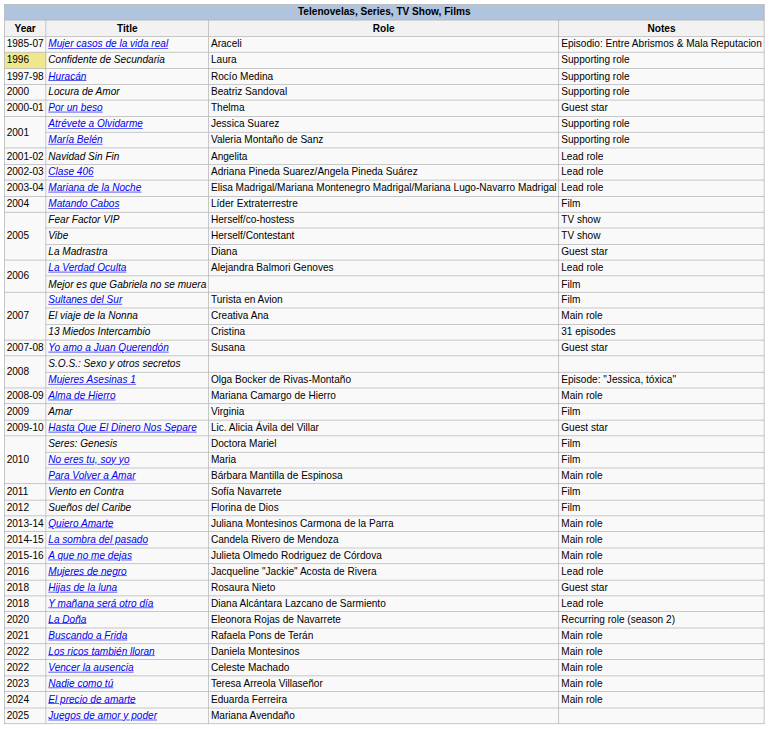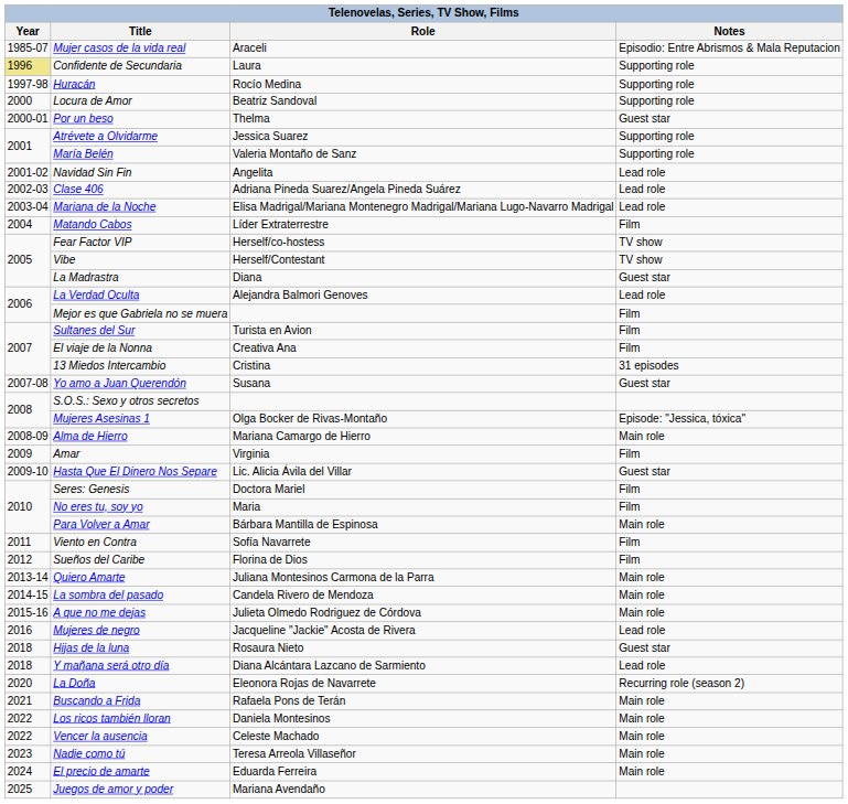 <table class="wikitable">
 <tr>
 <th colspan="5" style="background:LightSteelBlue;">Telenovelas, Series, TV Show, Films</th>
 </tr>
 <tr>
 <th>Year</th>
 <th>Title</th>
 <th>Role</th>
 <th>Notes</th>
 </tr>
 <tr>
 <td>1985-07</td>
 <td><em><a href='#'>Mujer casos de la vida real</a></em></td>
 <td>Araceli</td>
 <td>Episodio: Entre Abrismos & Mala Reputacion</td>
 </tr>
 <tr>
 <td style="background: khaki;">1996</td>
 <td><em>Confidente de Secundaria</em></td>
 <td>Laura</td>
 <td>Supporting role</td>
 </tr>
 <tr>
 <td>1997-98</td>
 <td><em><a href='#'>Huracán</a></em></td>
 <td>Rocío Medina</td>
 <td>Supporting role</td>
 </tr>
 <tr>
 <td>2000</td>
 <td><em>Locura de Amor</em></td>
 <td>Beatriz Sandoval</td>
 <td>Supporting role</td>
 </tr>
 <tr>
 <td>2000-01</td>
 <td><em><a href='#'>Por un beso</a></em></td>
 <td>Thelma</td>
 <td>Guest star</td>
 </tr>
 <tr>
 <td rowspan=2>2001</td>
 <td><em><a href='#'>Atrévete a Olvidarme</a></em></td>
 <td>Jessica Suarez</td>
 <td>Supporting role</td>
 </tr>
 <tr>
 <td><em><a href='#'>María Belén</a></em></td>
 <td>Valeria Montaño de Sanz</td>
 <td>Supporting role</td>
 </tr>
 <tr>
 <td>2001-02</td>
 <td><em>Navidad Sin Fin</em></td>
 <td>Angelita</td>
 <td>Lead role</td>
 </tr>
 <tr>
 <td>2002-03</td>
 <td><em><a href='#'>Clase 406</a></em></td>
 <td>Adriana Pineda Suarez/Angela Pineda Suárez</td>
 <td>Lead role</td>
 </tr>
 <tr>
 <td>2003-04</td>
 <td><em><a href='#'>Mariana de la Noche</a></em></td>
 <td>Elisa Madrigal/Mariana Montenegro Madrigal/Mariana Lugo-Navarro Madrigal</td>
 <td>Lead role</td>
 </tr>
 <tr>
 <td>2004</td>
 <td><em><a href='#'>Matando Cabos</a></em></td>
 <td>Líder Extraterrestre</td>
 <td>Film</td>
 </tr>
 <tr>
 <td rowspan=3>2005</td>
 <td><em>Fear Factor VIP</em></td>
 <td>Herself/co-hostess</td>
 <td>TV show</td>
 </tr>
 <tr>
 <td><em>Vibe</em></td>
 <td>Herself/Contestant</td>
 <td>TV show</td>
 </tr>
 <tr>
 <td><em>La Madrastra</em></td>
 <td>Diana</td>
 <td>Guest star</td>
 </tr>
 <tr>
 <td rowspan=2>2006</td>
 <td><em><a href='#'>La Verdad Oculta</a></em></td>
 <td>Alejandra Balmori Genoves</td>
 <td>Lead role</td>
 </tr>
 <tr>
 <td><em>Mejor es que Gabriela no se muera</em></td>
 <td></td>
 <td>Film</td>
 </tr>
 <tr>
 <td rowspan=3>2007</td>
 <td><em><a href='#'>Sultanes del Sur</a></em></td>
 <td>Turista en Avion</td>
 <td>Film</td>
 </tr>
 <tr>
 <td><em>El viaje de la Nonna</em></td>
 <td>Creativa Ana</td>
-<td>Main role</td>
+<td>Film</td>
 </tr>
 <tr>
 <td><em>13 Miedos Intercambio</em></td>
 <td>Cristina</td>
 <td>31 episodes</td>
 </tr>
 <tr>
 <td>2007-08</td>
 <td><em><a href='#'>Yo amo a Juan Querendón</a></em></td>
 <td>Susana</td>
 <td>Guest star</td>
 </tr>
 <tr>
 <td rowspan=2>2008</td>
 <td><em>S.O.S.: Sexo y otros secretos</em></td>
 <td></td>
 <td></td>
 </tr>
 <tr>
 <td><em><a href='#'>Mujeres Asesinas 1</a></em></td>
 <td>Olga Bocker de Rivas-Montaño</td>
 <td>Episode: "Jessica, tóxica"</td>
 </tr>
 <tr>
 <td>2008-09</td>
 <td><em><a href='#'>Alma de Hierro</a></em></td>
 <td>Mariana Camargo de Hierro</td>
 <td>Main role</td>
 </tr>
 <tr>
 <td>2009</td>
 <td><em>Amar</em></td>
 <td>Virginia</td>
 <td>Film</td>
 </tr>
 <tr>
 <td>2009-10</td>
 <td><em><a href='#'>Hasta Que El Dinero Nos Separe</a></em></td>
 <td>Lic. Alicia Ávila del Villar</td>
 <td>Guest star</td>
 </tr>
 <tr>
 <td rowspan=3>2010</td>
 <td><em>Seres: Genesis</em></td>
 <td>Doctora Mariel</td>
 <td>Film</td>
 </tr>
 <tr>
 <td><em><a href='#'>No eres tu, soy yo</a></em></td>
 <td>Maria</td>
 <td>Film</td>
 </tr>
 <tr>
 <td><em><a href='#'>Para Volver a Amar</a></em></td>
 <td>Bárbara Mantilla de Espinosa</td>
 <td>Main role</td>
 </tr>
 <tr>
 <td>2011</td>
 <td><em>Viento en Contra</em></td>
 <td>Sofía Navarrete</td>
 <td>Film</td>
 </tr>
 <tr>
 <td>2012</td>
 <td><em>Sueños del Caribe</em></td>
 <td>Florina de Dios</td>
 <td>Film</td>
 </tr>
 <tr>
 <td>2013-14</td>
 <td><em><a href='#'>Quiero Amarte</a></em></td>
 <td>Juliana Montesinos Carmona de la Parra</td>
 <td>Main role</td>
 </tr>
 <tr>
 <td>2014-15</td>
 <td><em><a href='#'>La sombra del pasado</a></em></td>
 <td>Candela Rivero de Mendoza</td>
 <td>Main role</td>
 </tr>
 <tr>
 <td>2015-16</td>
 <td><em><a href='#'>A que no me dejas</a></em></td>
 <td>Julieta Olmedo Rodriguez de Córdova</td>
 <td>Main role</td>
 </tr>
 <tr>
 <td>2016</td>
 <td><em><a href='#'>Mujeres de negro</a></em></td>
 <td>Jacqueline "Jackie" Acosta de Rivera</td>
 <td>Lead role</td>
 </tr>
 <tr>
 <td>2018</td>
 <td><em><a href='#'>Hijas de la luna</a></em></td>
 <td>Rosaura Nieto</td>
 <td>Guest star</td>
 </tr>
 <tr>
 <td>2018</td>
 <td><em><a href='#'>Y mañana será otro día</a></em></td>
 <td>Diana Alcántara Lazcano de Sarmiento</td>
 <td>Lead role</td>
 </tr>
 <tr>
 <td>2020</td>
 <td><em><a href='#'>La Doña</a></em></td>
 <td>Eleonora Rojas de Navarrete</td>
 <td>Recurring role (season 2)</td>
 </tr>
 <tr>
 <td>2021</td>
 <td><em><a href='#'>Buscando a Frida</a></em></td>
 <td>Rafaela Pons de Terán</td>
 <td>Main role</td>
 </tr>
 <tr>
 <td>2022</td>
 <td><em><a href='#'>Los ricos también lloran</a></em></td>
 <td>Daniela Montesinos</td>
 <td>Main role</td>
 </tr>
 <tr>
 <td>2022</td>
 <td><em><a href='#'>Vencer la ausencia</a></em></td>
 <td>Celeste Machado</td>
 <td>Main role</td>
 </tr>
 <tr>
 <td>2023</td>
 <td><em><a href='#'>Nadie como tú</a></em></td>
 <td>Teresa Arreola Villaseñor</td>
 <td>Main role</td>
 </tr>
 <tr>
 <td>2024</td>
 <td><em><a href='#'>El precio de amarte</a></em></td>
 <td>Eduarda Ferreira</td>
 <td>Main role</td>
 </tr>
 <tr>
 <td>2025</td>
 <td><em><a href='#'>Juegos de amor y poder</a></em></td>
 <td>Mariana Avendaño</td>
 <td></td>
 </tr>
 </table>
